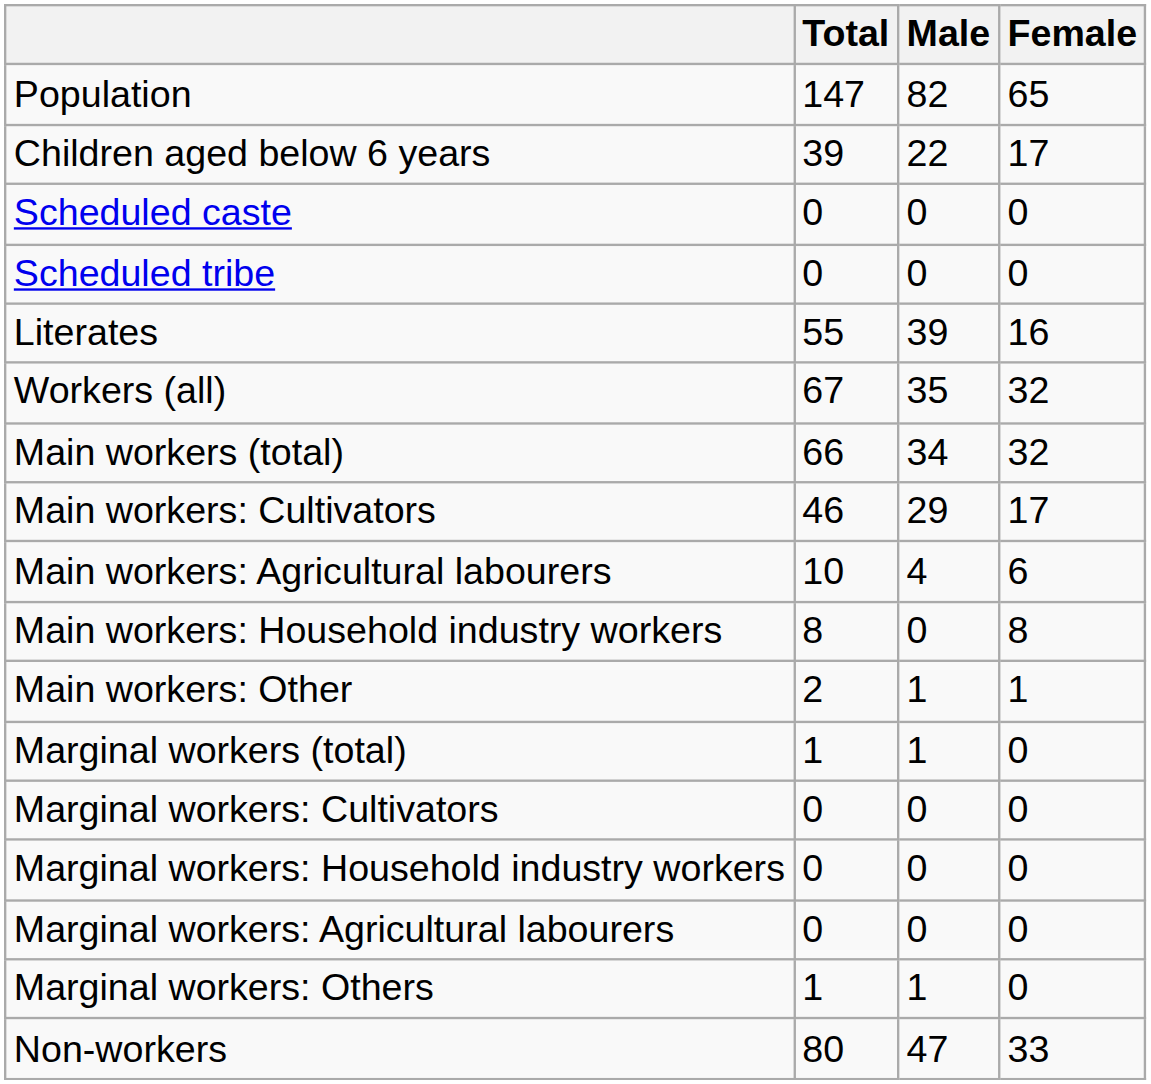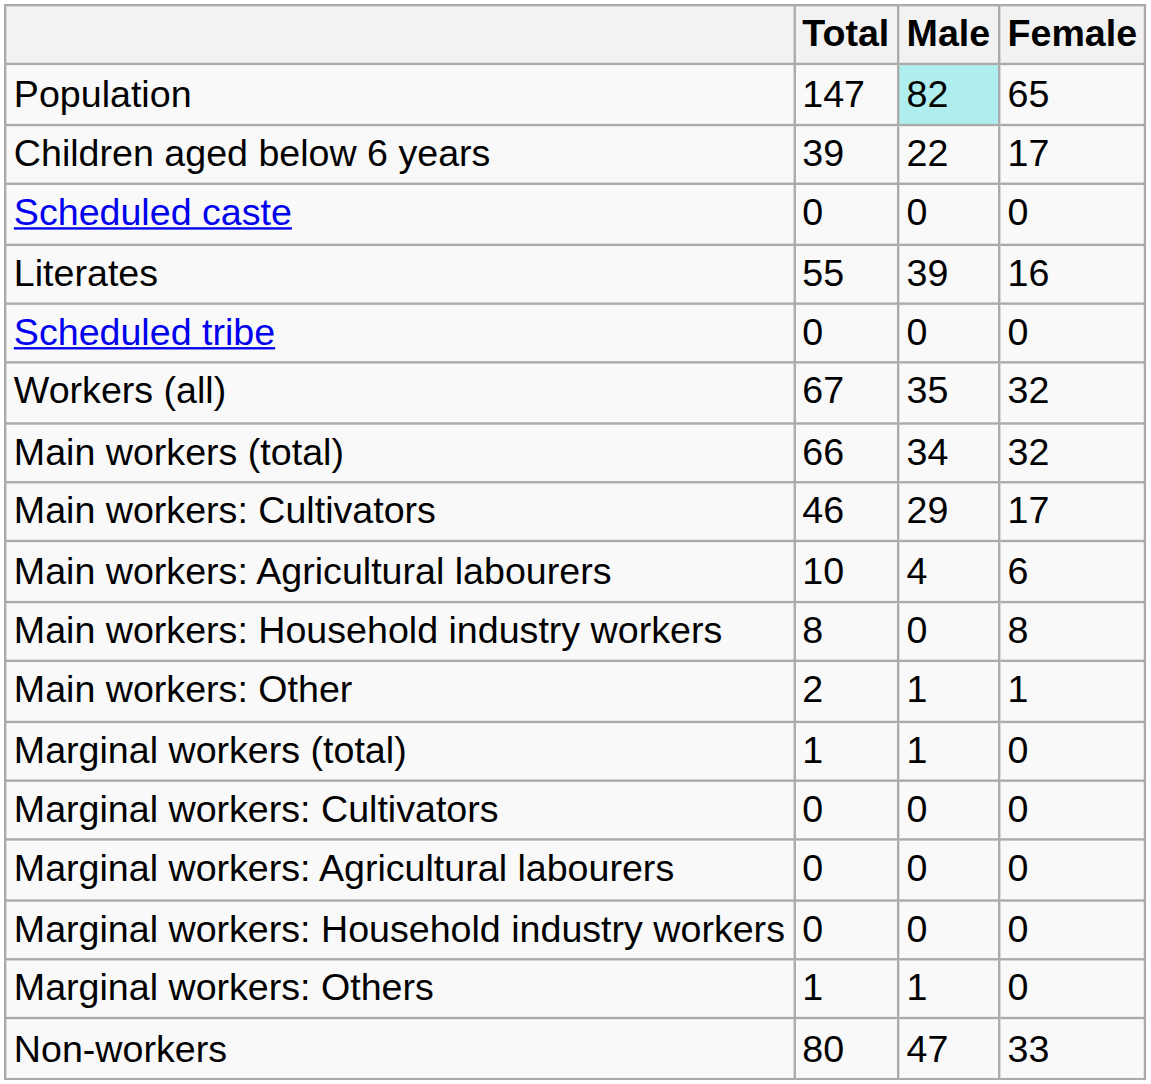 <table class="wikitable sortable">
 <tr>
 <th></th>
 <th>Total</th>
 <th>Male</th>
 <th>Female</th>
 </tr>
 <tr>
 <td>Population</td>
 <td>147</td>
-<td>82</td>
+<td style="background: paleturquoise;">82</td>
 <td>65</td>
 </tr>
 <tr>
 <td>Children aged below 6 years</td>
 <td>39</td>
 <td>22</td>
 <td>17</td>
 </tr>
 <tr>
 <td><a href='#'>Scheduled caste</a></td>
 <td>0</td>
 <td>0</td>
 <td>0</td>
 </tr>
 <tr>
+<td>Literates</td>
+<td>55</td>
+<td>39</td>
+<td>16</td>
+</tr>
+<tr>
 <td><a href='#'>Scheduled tribe</a></td>
 <td>0</td>
 <td>0</td>
 <td>0</td>
-</tr>
-<tr>
-<td>Literates</td>
-<td>55</td>
-<td>39</td>
-<td>16</td>
 </tr>
 <tr>
 <td>Workers (all)</td>
 <td>67</td>
 <td>35</td>
 <td>32</td>
 </tr>
 <tr>
 <td>Main workers (total)</td>
 <td>66</td>
 <td>34</td>
 <td>32</td>
 </tr>
 <tr>
 <td>Main workers: Cultivators</td>
 <td>46</td>
 <td>29</td>
 <td>17</td>
 </tr>
 <tr>
 <td>Main workers: Agricultural labourers</td>
 <td>10</td>
 <td>4</td>
 <td>6</td>
 </tr>
 <tr>
 <td>Main workers: Household industry workers</td>
 <td>8</td>
 <td>0</td>
 <td>8</td>
 </tr>
 <tr>
 <td>Main workers: Other</td>
 <td>2</td>
 <td>1</td>
 <td>1</td>
 </tr>
 <tr>
 <td>Marginal workers (total)</td>
 <td>1</td>
 <td>1</td>
 <td>0</td>
 </tr>
 <tr>
 <td>Marginal workers: Cultivators</td>
 <td>0</td>
 <td>0</td>
 <td>0</td>
 </tr>
 <tr>
-<td>Marginal workers: Household industry workers</td>
+<td>Marginal workers: Agricultural labourers</td>
 <td>0</td>
 <td>0</td>
 <td>0</td>
 </tr>
 <tr>
-<td>Marginal workers: Agricultural labourers</td>
+<td>Marginal workers: Household industry workers</td>
 <td>0</td>
 <td>0</td>
 <td>0</td>
 </tr>
 <tr>
 <td>Marginal workers: Others</td>
 <td>1</td>
 <td>1</td>
 <td>0</td>
 </tr>
 <tr>
 <td>Non-workers</td>
 <td>80</td>
 <td>47</td>
 <td>33</td>
 </tr>
 </table>
